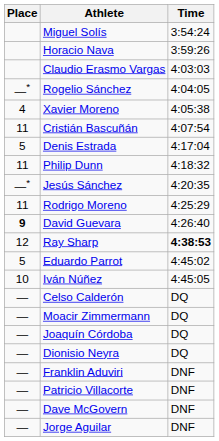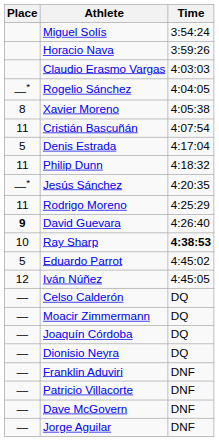 <table class=wikitable>
 <tr>
 <th>Place</th>
 <th>Athlete</th>
 <th>Time</th>
 </tr>
 <tr>
 <td align=center></td>
 <td><a href='#'>Miguel Solís</a> </td>
 <td>3:54:24</td>
 </tr>
 <tr>
 <td align=center></td>
 <td><a href='#'>Horacio Nava</a> </td>
 <td>3:59:26</td>
 </tr>
 <tr>
 <td align=center></td>
 <td><a href='#'>Claudio Erasmo Vargas</a> </td>
 <td>4:03:03</td>
 </tr>
 <tr>
 <td align=center>—<sup>*</sup></td>
 <td><a href='#'>Rogelio Sánchez</a> </td>
 <td>4:04:05</td>
 </tr>
 <tr>
-<td align=center>4</td>
+<td align=center>8</td>
 <td><a href='#'>Xavier Moreno</a> </td>
 <td>4:05:38</td>
 </tr>
 <tr>
 <td align=center>11</td>
 <td><a href='#'>Cristián Bascuñán</a> </td>
 <td>4:07:54</td>
 </tr>
 <tr>
 <td align=center>5</td>
 <td><a href='#'>Denis Estrada</a> </td>
 <td>4:17:04</td>
 </tr>
 <tr>
 <td align=center>11</td>
 <td><a href='#'>Philip Dunn</a> </td>
 <td>4:18:32</td>
 </tr>
 <tr>
 <td align=center>—<sup>*</sup></td>
 <td><a href='#'>Jesús Sánchez</a> </td>
 <td>4:20:35</td>
 </tr>
 <tr>
 <td align=center>11</td>
 <td><a href='#'>Rodrigo Moreno</a> </td>
 <td>4:25:29</td>
 </tr>
 <tr>
 <td align=center><strong>9</strong></td>
 <td><a href='#'>David Guevara</a> </td>
 <td>4:26:40</td>
 </tr>
 <tr>
-<td align=center>12</td>
+<td align=center>10</td>
 <td><a href='#'>Ray Sharp</a> </td>
 <td><strong>4:38:53</strong></td>
 </tr>
 <tr>
 <td align=center>5</td>
 <td><a href='#'>Eduardo Parrot</a> </td>
 <td>4:45:02</td>
 </tr>
 <tr>
-<td align=center>10</td>
+<td align=center>12</td>
 <td><a href='#'>Iván Núñez</a> </td>
 <td>4:45:05</td>
 </tr>
 <tr>
 <td align=center>—</td>
 <td><a href='#'>Celso Calderón</a> </td>
 <td>DQ</td>
 </tr>
 <tr>
 <td align=center>—</td>
 <td><a href='#'>Moacir Zimmermann</a> </td>
 <td>DQ</td>
 </tr>
 <tr>
 <td align=center>—</td>
 <td><a href='#'>Joaquín Córdoba</a> </td>
 <td>DQ</td>
 </tr>
 <tr>
 <td align=center>—</td>
 <td><a href='#'>Dionisio Neyra</a> </td>
 <td>DQ</td>
 </tr>
 <tr>
 <td align=center>—</td>
 <td><a href='#'>Franklin Aduviri</a> </td>
 <td>DNF</td>
 </tr>
 <tr>
 <td align=center>—</td>
 <td><a href='#'>Patricio Villacorte</a> </td>
 <td>DNF</td>
 </tr>
 <tr>
 <td align=center>—</td>
 <td><a href='#'>Dave McGovern</a> </td>
 <td>DNF</td>
 </tr>
 <tr>
 <td align=center>—</td>
 <td><a href='#'>Jorge Aguilar</a> </td>
 <td>DNF</td>
 </tr>
 </table>
